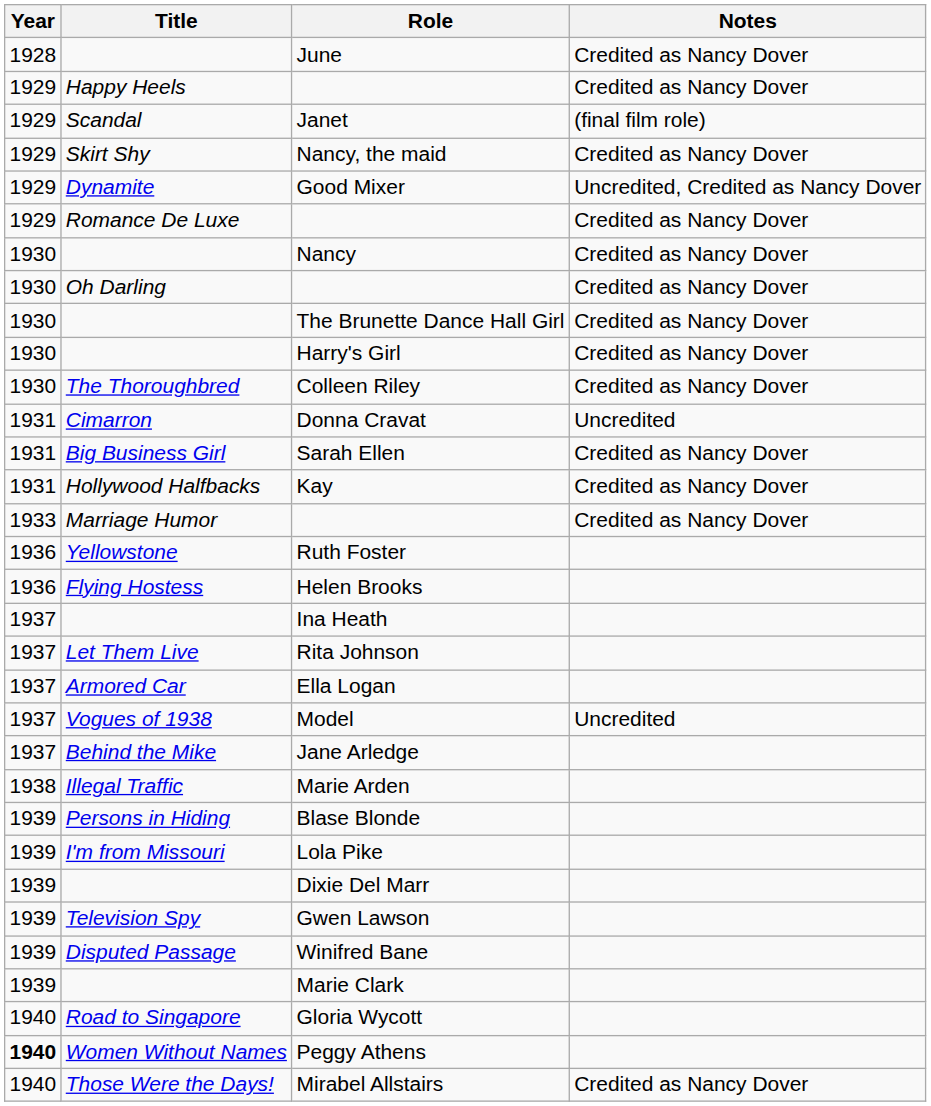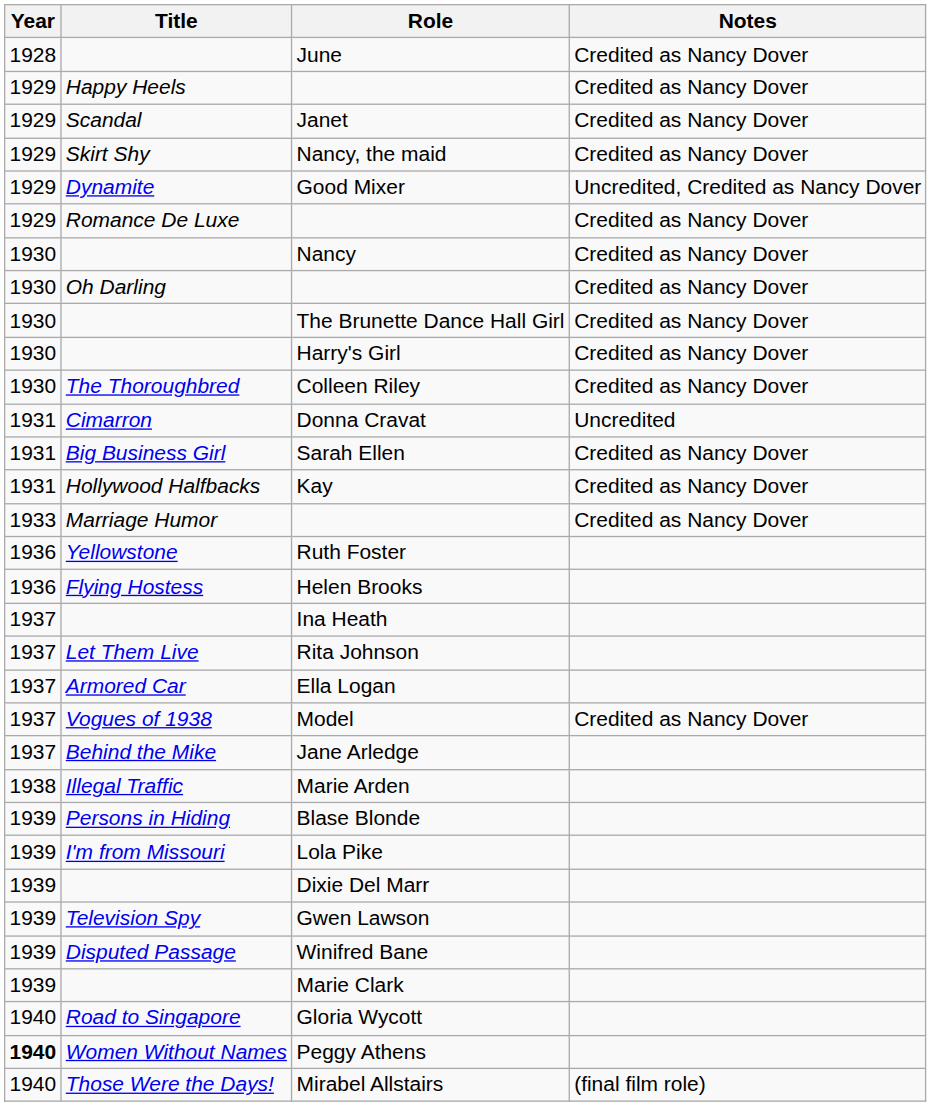 <table class="wikitable sortable">
 <tr>
 <th>Year</th>
 <th>Title</th>
 <th>Role</th>
 <th class="unsortable">Notes</th>
 </tr>
 <tr>
 <td>1928</td>
 <td><em></em></td>
 <td>June</td>
 <td>Credited as Nancy Dover</td>
 </tr>
 <tr>
 <td>1929</td>
 <td><em>Happy Heels</em></td>
 <td></td>
 <td>Credited as Nancy Dover</td>
 </tr>
 <tr>
 <td>1929</td>
 <td><em>Scandal</em></td>
 <td>Janet</td>
-<td>(final film role)</td>
+<td>Credited as Nancy Dover</td>
 </tr>
 <tr>
 <td>1929</td>
 <td><em>Skirt Shy</em></td>
 <td>Nancy, the maid</td>
 <td>Credited as Nancy Dover</td>
 </tr>
 <tr>
 <td>1929</td>
 <td><em><a href='#'>Dynamite</a></em></td>
 <td>Good Mixer</td>
 <td>Uncredited, Credited as Nancy Dover</td>
 </tr>
 <tr>
 <td>1929</td>
 <td><em>Romance De Luxe</em></td>
 <td></td>
 <td>Credited as Nancy Dover</td>
 </tr>
 <tr>
 <td>1930</td>
 <td><em></em></td>
 <td>Nancy</td>
 <td>Credited as Nancy Dover</td>
 </tr>
 <tr>
 <td>1930</td>
 <td><em>Oh Darling</em></td>
 <td></td>
 <td>Credited as Nancy Dover</td>
 </tr>
 <tr>
 <td>1930</td>
 <td><em> </em></td>
 <td>The Brunette Dance Hall Girl</td>
 <td>Credited as Nancy Dover</td>
 </tr>
 <tr>
 <td>1930</td>
 <td><em></em></td>
 <td>Harry's Girl</td>
 <td>Credited as Nancy Dover</td>
 </tr>
 <tr>
 <td>1930</td>
 <td><em><a href='#'>The Thoroughbred</a></em></td>
 <td>Colleen Riley</td>
 <td>Credited as Nancy Dover</td>
 </tr>
 <tr>
 <td>1931</td>
 <td><em><a href='#'>Cimarron</a></em></td>
 <td>Donna Cravat</td>
 <td>Uncredited</td>
 </tr>
 <tr>
 <td>1931</td>
 <td><em><a href='#'>Big Business Girl</a> </em></td>
 <td>Sarah Ellen</td>
 <td>Credited as Nancy Dover</td>
 </tr>
 <tr>
 <td>1931</td>
 <td><em>Hollywood Halfbacks</em></td>
 <td>Kay</td>
 <td>Credited as Nancy Dover</td>
 </tr>
 <tr>
 <td>1933</td>
 <td><em>Marriage Humor</em></td>
 <td></td>
 <td>Credited as Nancy Dover</td>
 </tr>
 <tr>
 <td>1936</td>
 <td><em><a href='#'>Yellowstone</a></em></td>
 <td>Ruth Foster</td>
 <td></td>
 </tr>
 <tr>
 <td>1936</td>
 <td><em><a href='#'>Flying Hostess</a></em></td>
 <td>Helen Brooks</td>
 <td></td>
 </tr>
 <tr>
 <td>1937</td>
 <td><em></em></td>
 <td>Ina Heath</td>
 <td></td>
 </tr>
 <tr>
 <td>1937</td>
 <td><em><a href='#'>Let Them Live</a></em></td>
 <td>Rita Johnson</td>
 <td></td>
 </tr>
 <tr>
 <td>1937</td>
 <td><em><a href='#'>Armored Car</a></em></td>
 <td>Ella Logan</td>
 <td></td>
 </tr>
 <tr>
 <td>1937</td>
 <td><em><a href='#'>Vogues of 1938</a></em></td>
 <td>Model</td>
-<td>Uncredited</td>
+<td>Credited as Nancy Dover</td>
 </tr>
 <tr>
 <td>1937</td>
 <td><em><a href='#'>Behind the Mike</a></em></td>
 <td>Jane Arledge</td>
 <td></td>
 </tr>
 <tr>
 <td>1938</td>
 <td><em><a href='#'>Illegal Traffic</a></em></td>
 <td>Marie Arden</td>
 <td></td>
 </tr>
 <tr>
 <td>1939</td>
 <td><em><a href='#'>Persons in Hiding</a></em></td>
 <td>Blase Blonde</td>
 <td></td>
 </tr>
 <tr>
 <td>1939</td>
 <td><em><a href='#'>I'm from Missouri</a></em></td>
 <td>Lola Pike</td>
 <td></td>
 </tr>
 <tr>
 <td>1939</td>
 <td><em></em></td>
 <td>Dixie Del Marr</td>
 <td></td>
 </tr>
 <tr>
 <td>1939</td>
 <td><em><a href='#'>Television Spy</a></em></td>
 <td>Gwen Lawson</td>
 <td></td>
 </tr>
 <tr>
 <td>1939</td>
 <td><em><a href='#'>Disputed Passage</a></em></td>
 <td>Winifred Bane</td>
 <td></td>
 </tr>
 <tr>
 <td>1939</td>
 <td><em></em></td>
 <td>Marie Clark</td>
 <td></td>
 </tr>
 <tr>
 <td>1940</td>
 <td><em><a href='#'>Road to Singapore</a></em></td>
 <td>Gloria Wycott</td>
 <td></td>
 </tr>
 <tr>
 <td><strong>1940</strong></td>
 <td><em><a href='#'>Women Without Names</a></em></td>
 <td>Peggy Athens</td>
 <td></td>
 </tr>
 <tr>
 <td>1940</td>
 <td><em><a href='#'>Those Were the Days!</a></em></td>
 <td>Mirabel Allstairs</td>
-<td>Credited as Nancy Dover</td>
+<td>(final film role)</td>
 </tr>
 </table>
